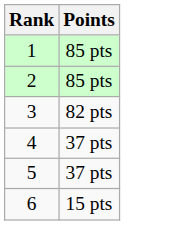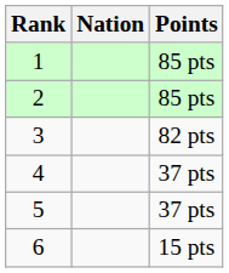 <table class="wikitable sortable" style="text-align:center">
 <tr>
 <th>Rank</th>
+<th>Nation</th>
 <th>Points</th>
 </tr>
 <tr style="background-color:#ccffcc">
 <td>1</td>
+<td align=left></td>
 <td>85 pts</td>
 </tr>
 <tr style="background-color:#ccffcc">
 <td>2</td>
+<td align=left></td>
 <td>85 pts</td>
 </tr>
 <tr>
 <td>3</td>
+<td align=left></td>
 <td>82 pts</td>
 </tr>
 <tr>
 <td>4</td>
+<td align=left></td>
 <td>37 pts</td>
 </tr>
 <tr>
 <td>5</td>
+<td align=left></td>
 <td>37 pts</td>
 </tr>
 <tr>
 <td>6</td>
+<td align=left></td>
 <td>15 pts</td>
 </tr>
 </table>
